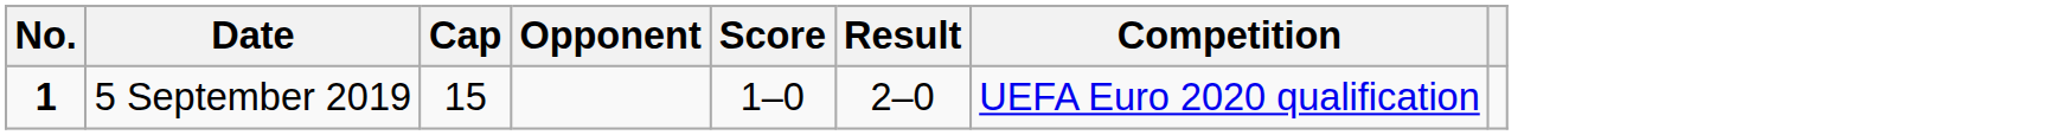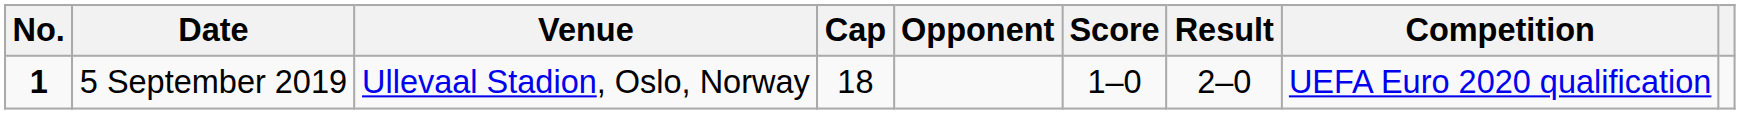 <table class="wikitable">
 <tr>
 <th>No.</th>
 <th>Date</th>
+<th>Venue</th>
 <th>Cap</th>
 <th>Opponent</th>
 <th>Score</th>
 <th>Result</th>
 <th>Competition</th>
 <th class=unsortable></th>
 </tr>
 <tr>
 <td align="center"><strong>1</strong></td>
 <td>5 September 2019</td>
-<td align="center">15</td>
+<td><a href='#'>Ullevaal Stadion</a>, Oslo, Norway</td>
+<td align="center">18</td>
 <td></td>
 <td align="center">1–0</td>
 <td align="center">2–0</td>
 <td><a href='#'>UEFA Euro 2020 qualification</a></td>
 <td align="center"></td>
 </tr>
 </table>
